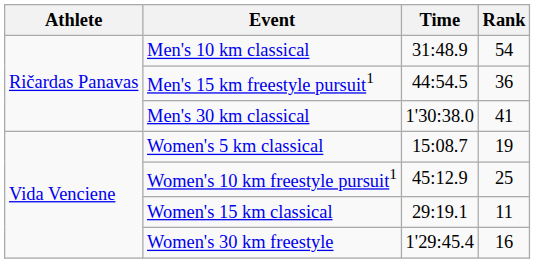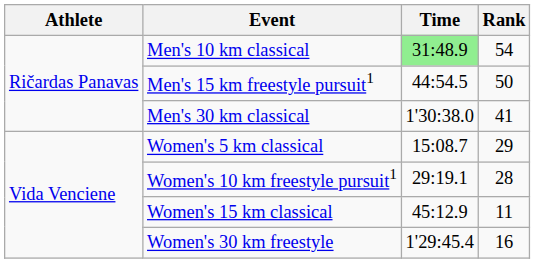 <table class="wikitable" border="1" style="font-size:90%">
 <tr>
 <th>Athlete</th>
 <th>Event</th>
 <th>Time</th>
 <th>Rank</th>
 </tr>
 <tr>
 <td rowspan="3"><a href='#'>Ričardas Panavas</a></td>
 <td><a href='#'>Men's 10 km classical</a></td>
-<td align=center>31:48.9</td>
+<td align=center style="background: lightgreen;">31:48.9</td>
 <td align=center>54</td>
 </tr>
 <tr>
 <td><a href='#'>Men's 15 km freestyle pursuit</a><sup>1</sup></td>
 <td align=center>44:54.5</td>
-<td align=center>36</td>
+<td align=center>50</td>
 </tr>
 <tr>
 <td><a href='#'>Men's 30 km classical</a></td>
 <td align=center>1'30:38.0</td>
 <td align=center>41</td>
 </tr>
 <tr>
 <td rowspan="4"><a href='#'>Vida Venciene</a></td>
 <td><a href='#'>Women's 5 km classical</a></td>
 <td align=center>15:08.7</td>
-<td align=center>19</td>
+<td align=center>29</td>
 </tr>
 <tr>
 <td><a href='#'>Women's 10 km freestyle pursuit</a><sup>1</sup></td>
-<td align=center>45:12.9</td>
-<td align=center>25</td>
+<td align=center>29:19.1</td>
+<td align=center>28</td>
 </tr>
 <tr>
 <td><a href='#'>Women's 15 km classical</a></td>
-<td align=center>29:19.1</td>
+<td align=center>45:12.9</td>
 <td align=center>11</td>
 </tr>
 <tr>
 <td><a href='#'>Women's 30 km freestyle</a></td>
 <td align=center>1'29:45.4</td>
 <td align=center>16</td>
 </tr>
 </table>
